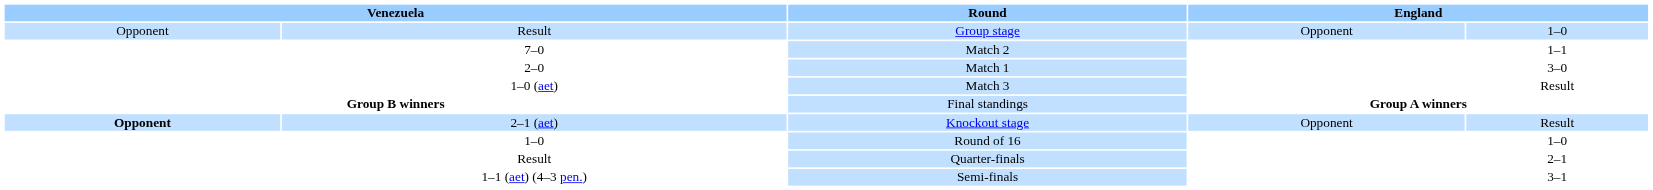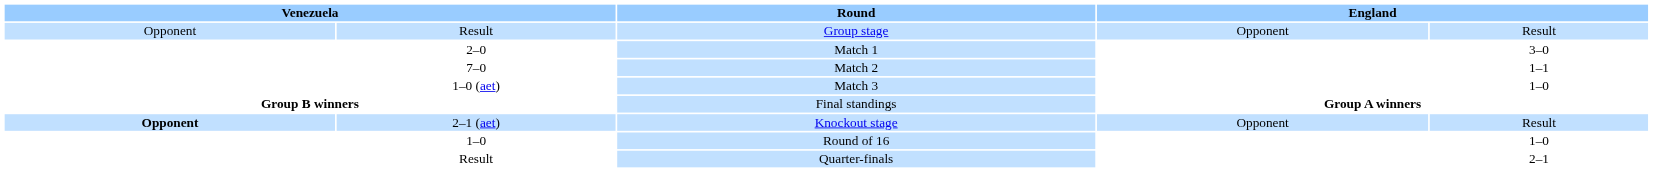 <table style="width:100%;text-align:center">
 <tr style="vertical-align:top;background:#9cf">
 <th colspan=2 style="width:1*">Venezuela</th>
 <th>Round</th>
 <th colspan=2 style="width:1*">England</th>
 </tr>
 <tr style="vertical-align:top;background:#c1e0ff">
 <td>Opponent</td>
 <td>Result</td>
 <td><a href='#'>Group stage</a></td>
 <td>Opponent</td>
-<td>1–0</td>
+<td>Result</td>
+</tr>
+<tr>
+<td></td>
+<td>2–0</td>
+<td style="background:#c1e0ff">Match 1</td>
+<td></td>
+<td>3–0</td>
 </tr>
 <tr>
 <td></td>
 <td>7–0</td>
 <td style="background:#c1e0ff">Match 2</td>
 <td></td>
 <td>1–1</td>
 </tr>
 <tr>
 <td></td>
-<td>2–0</td>
-<td style="background:#c1e0ff">Match 1</td>
-<td></td>
-<td>3–0</td>
-</tr>
-<tr>
-<td></td>
 <td>1–0 (<a href='#'>aet</a>)</td>
 <td style="background:#c1e0ff">Match 3</td>
 <td></td>
-<td>Result</td>
+<td>1–0</td>
 </tr>
 <tr>
 <td colspan="2" style="text-align:center"><strong>Group B winners</strong><br></td>
 <td style="background:#c1e0ff">Final standings</td>
 <td colspan="2" style="text-align:center"><strong>Group A winners</strong><br></td>
 </tr>
 <tr style="vertical-align:top;background:#c1e0ff">
 <td><strong>Opponent</strong></td>
 <td>2–1 (<a href='#'>aet</a>)</td>
 <td><a href='#'>Knockout stage</a></td>
 <td>Opponent</td>
 <td>Result</td>
 </tr>
 <tr>
 <td></td>
 <td>1–0</td>
 <td style="background:#c1e0ff">Round of 16</td>
 <td></td>
 <td>1–0</td>
 </tr>
 <tr>
 <td></td>
 <td>Result</td>
 <td style="background:#c1e0ff">Quarter-finals</td>
 <td></td>
 <td>2–1</td>
 </tr>
-<tr>
-<td></td>
-<td>1–1 (<a href='#'>aet</a>) (4–3 <a href='#'>pen.</a>)</td>
-<td style="background:#c1e0ff">Semi-finals</td>
-<td></td>
-<td>3–1</td>
-</tr>
 </table>
